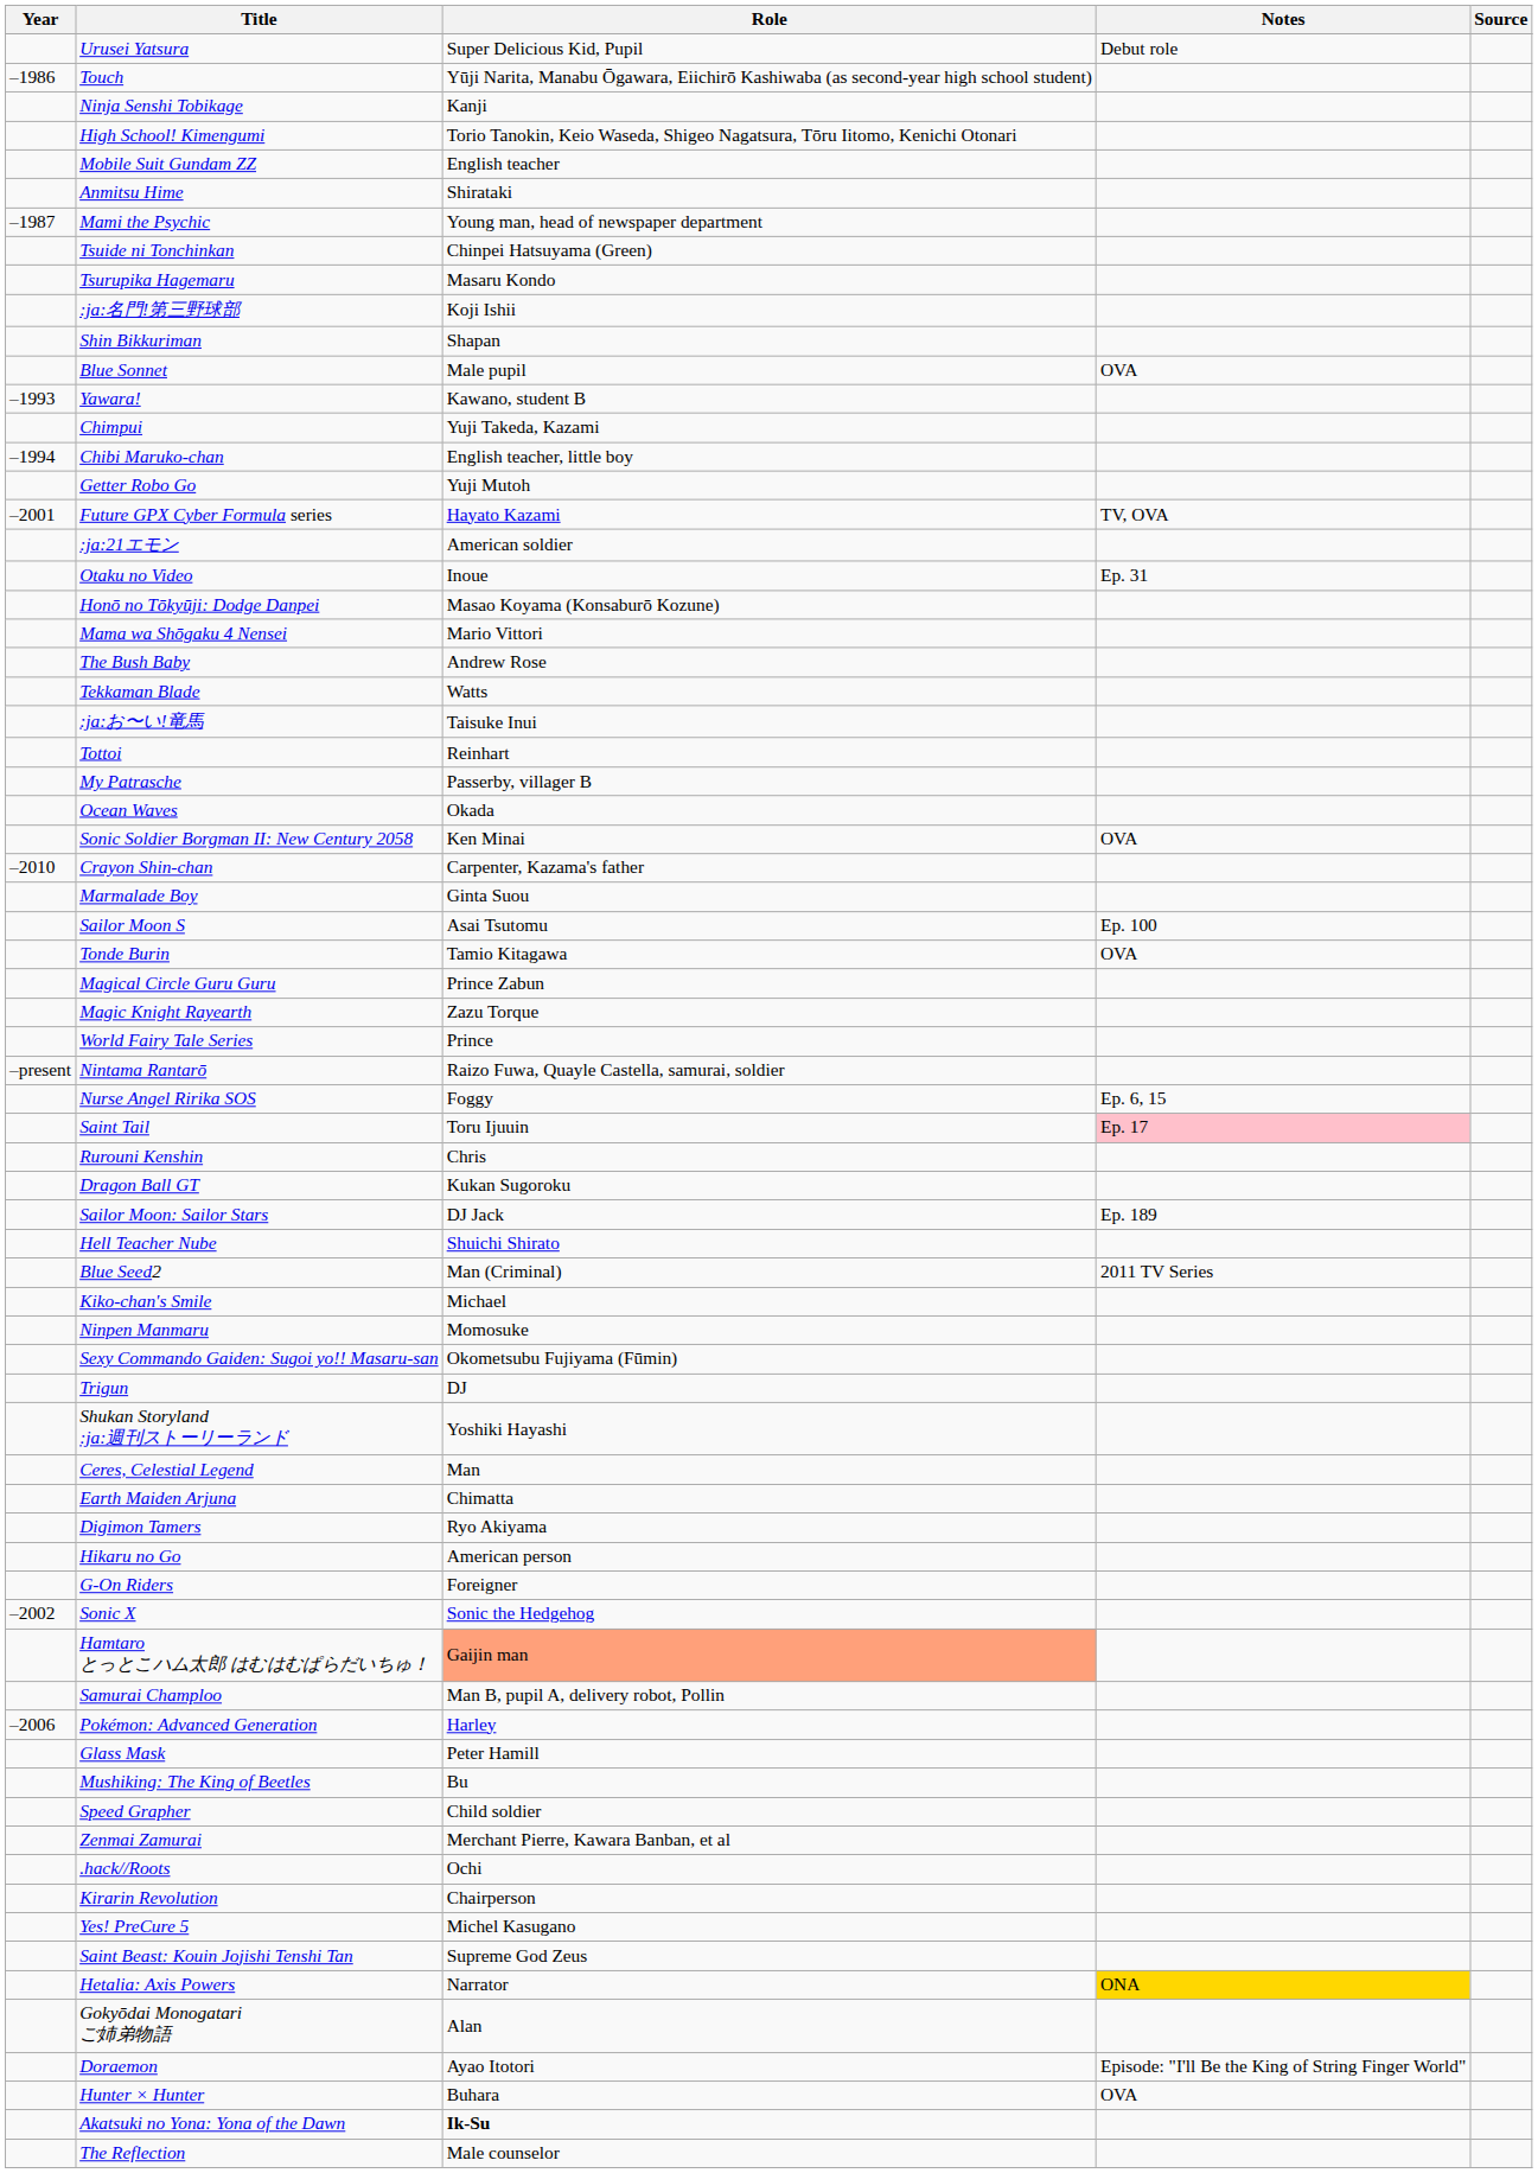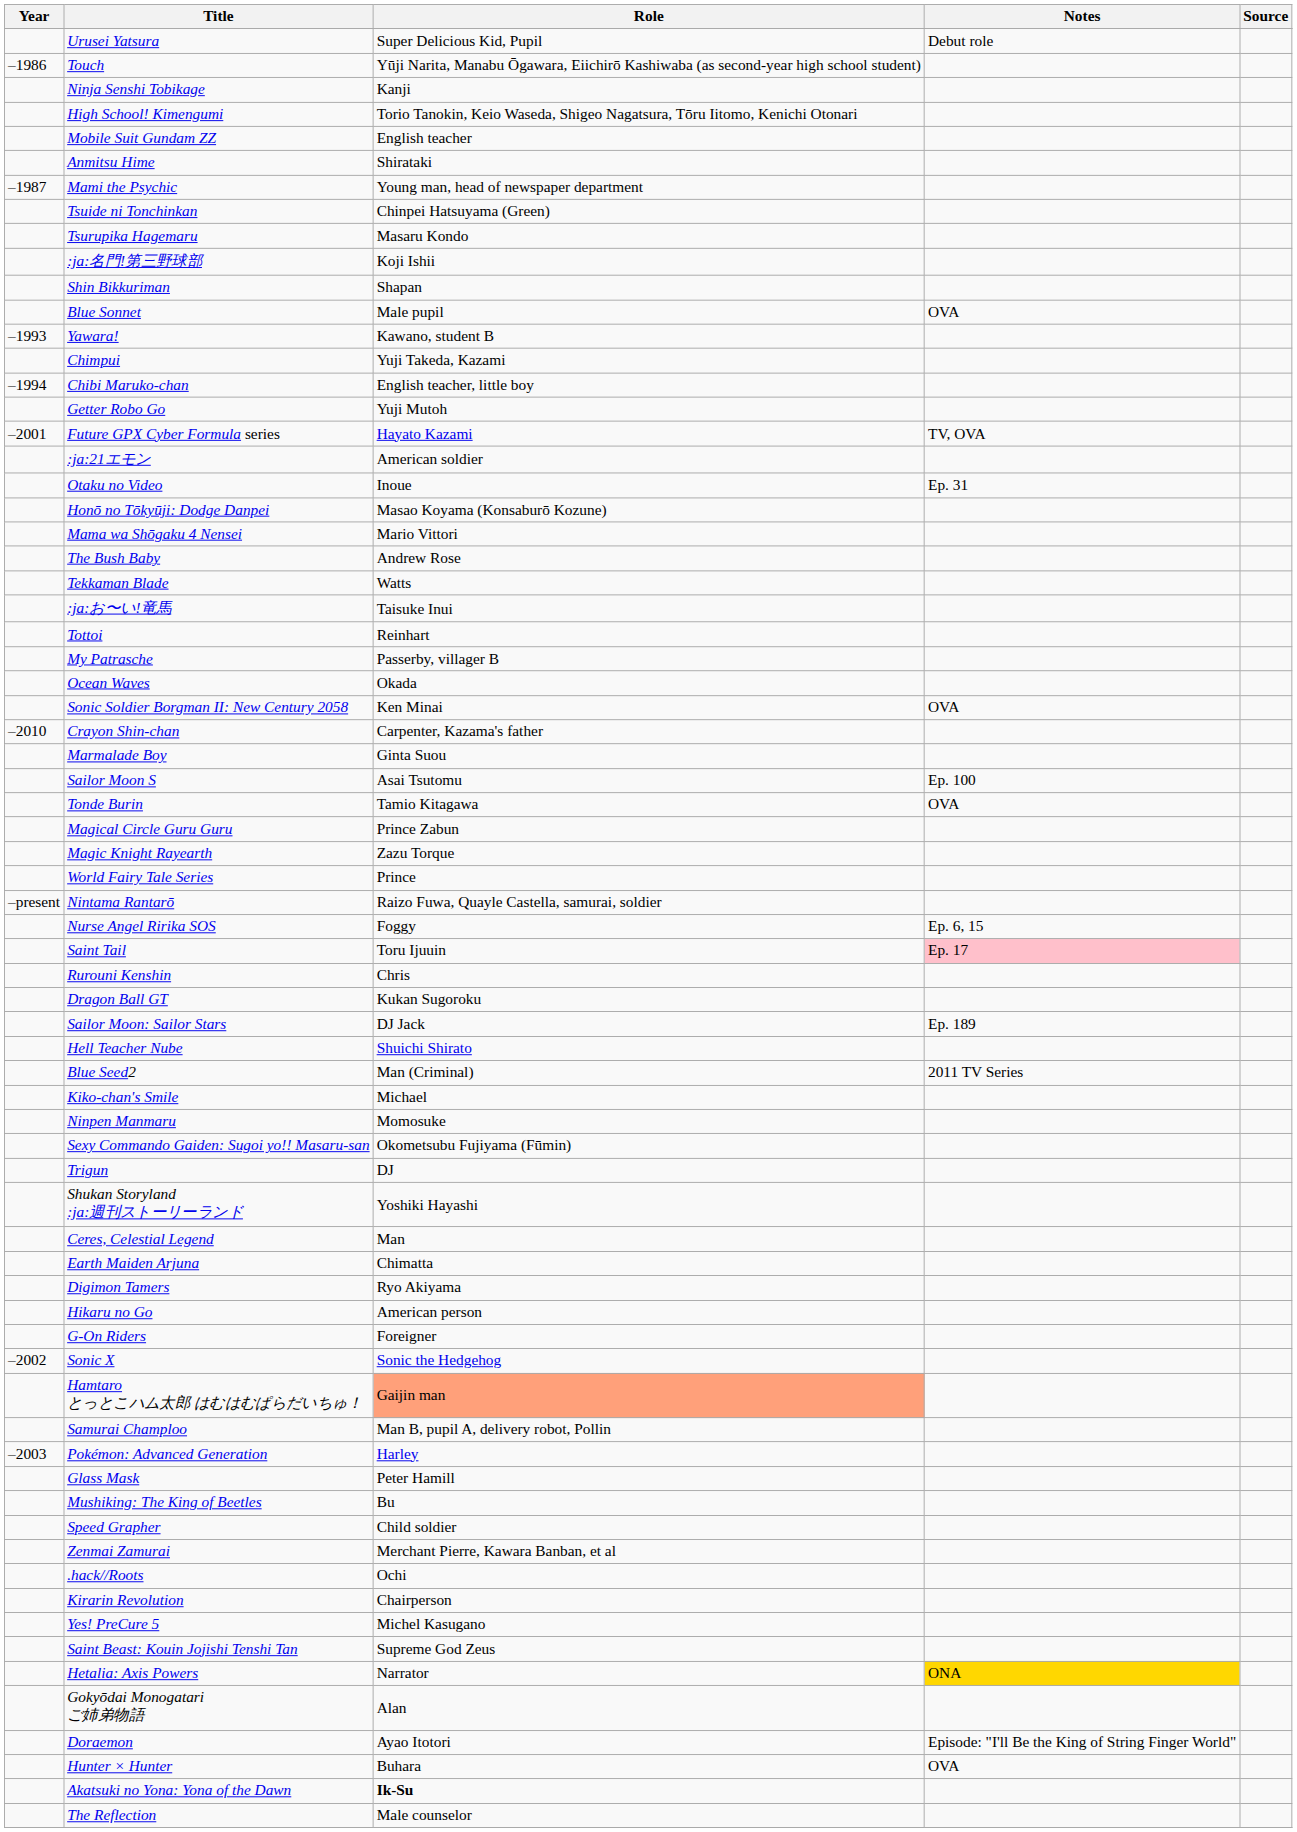 <table class="wikitable sortable plainrowheaders">
 <tr>
 <th>Year</th>
 <th>Title</th>
 <th>Role</th>
 <th class="unsortable">Notes</th>
 <th class="unsortable">Source</th>
 </tr>
 <tr>
 </tr>
 <tr>
 <td></td>
 <td><em><a href='#'>Urusei Yatsura</a></em></td>
 <td>Super Delicious Kid, Pupil</td>
 <td>Debut role</td>
 <td></td>
 </tr>
 <tr>
 <td>–1986</td>
 <td><em><a href='#'>Touch</a></em></td>
 <td>Yūji Narita, Manabu Ōgawara, Eiichirō Kashiwaba (as second-year high school student)</td>
 <td></td>
 <td></td>
 </tr>
 <tr>
 <td></td>
 <td><em><a href='#'>Ninja Senshi Tobikage</a></em></td>
 <td>Kanji</td>
 <td></td>
 <td></td>
 </tr>
 <tr>
 <td></td>
 <td><em><a href='#'>High School! Kimengumi</a></em></td>
 <td>Torio Tanokin, Keio Waseda, Shigeo Nagatsura, Tōru Iitomo, Kenichi Otonari</td>
 <td></td>
 <td></td>
 </tr>
 <tr>
 <td></td>
 <td><em><a href='#'>Mobile Suit Gundam ZZ</a></em></td>
 <td>English teacher</td>
 <td></td>
 <td></td>
 </tr>
 <tr>
 <td></td>
 <td><em><a href='#'>Anmitsu Hime</a></em></td>
 <td>Shirataki</td>
 <td></td>
 <td></td>
 </tr>
 <tr>
 <td>–1987</td>
 <td><em><a href='#'>Mami the Psychic</a></em></td>
 <td>Young man, head of newspaper department</td>
 <td></td>
 <td></td>
 </tr>
 <tr>
 <td></td>
 <td><em><a href='#'>Tsuide ni Tonchinkan</a></em></td>
 <td>Chinpei Hatsuyama (Green)</td>
 <td></td>
 <td></td>
 </tr>
 <tr>
 <td></td>
 <td><em><a href='#'>Tsurupika Hagemaru</a></em></td>
 <td>Masaru Kondo</td>
 <td></td>
 <td></td>
 </tr>
 <tr>
 <td></td>
 <td><em><a href='#'>:ja:名門!第三野球部</a></em></td>
 <td>Koji Ishii</td>
 <td></td>
 <td></td>
 </tr>
 <tr>
 <td></td>
 <td><em><a href='#'>Shin Bikkuriman</a></em></td>
 <td>Shapan</td>
 <td></td>
 <td></td>
 </tr>
 <tr>
 <td></td>
 <td><em><a href='#'>Blue Sonnet</a></em></td>
 <td>Male pupil</td>
 <td>OVA</td>
 <td></td>
 </tr>
 <tr>
 <td>–1993</td>
 <td><em><a href='#'>Yawara!</a></em></td>
 <td>Kawano, student B</td>
 <td></td>
 <td></td>
 </tr>
 <tr>
 <td></td>
 <td><em><a href='#'>Chimpui</a></em></td>
 <td>Yuji Takeda, Kazami</td>
 <td></td>
 <td></td>
 </tr>
 <tr>
 <td>–1994</td>
 <td><em><a href='#'>Chibi Maruko-chan</a></em></td>
 <td>English teacher, little boy</td>
 <td></td>
 <td></td>
 </tr>
 <tr>
 <td></td>
 <td><em><a href='#'>Getter Robo Go</a></em></td>
 <td>Yuji Mutoh</td>
 <td></td>
 <td></td>
 </tr>
 <tr>
 <td>–2001</td>
 <td><em><a href='#'>Future GPX Cyber Formula</a></em> series</td>
 <td><a href='#'>Hayato Kazami</a></td>
 <td>TV, OVA</td>
 <td></td>
 </tr>
 <tr>
 <td></td>
 <td><em><a href='#'>:ja:21エモン</a></em></td>
 <td>American soldier</td>
 <td></td>
 <td></td>
 </tr>
 <tr>
 <td></td>
 <td><em><a href='#'>Otaku no Video</a></em></td>
 <td>Inoue</td>
 <td>Ep. 31</td>
 <td></td>
 </tr>
 <tr>
 <td></td>
 <td><em><a href='#'>Honō no Tōkyūji: Dodge Danpei</a></em></td>
 <td>Masao Koyama (Konsaburō Kozune)</td>
 <td></td>
 <td></td>
 </tr>
 <tr>
 <td></td>
 <td><em><a href='#'>Mama wa Shōgaku 4 Nensei</a></em></td>
 <td>Mario Vittori</td>
 <td></td>
 <td></td>
 </tr>
 <tr>
 <td></td>
 <td><em><a href='#'>The Bush Baby</a></em></td>
 <td>Andrew Rose</td>
 <td></td>
 <td></td>
 </tr>
 <tr>
 <td></td>
 <td><em><a href='#'>Tekkaman Blade</a></em></td>
 <td>Watts</td>
 <td></td>
 <td></td>
 </tr>
 <tr>
 <td></td>
 <td><em><a href='#'>:ja:お〜い!竜馬</a></em></td>
 <td>Taisuke Inui</td>
 <td></td>
 <td></td>
 </tr>
 <tr>
 <td></td>
 <td><em><a href='#'>Tottoi</a></em></td>
 <td>Reinhart</td>
 <td></td>
 <td></td>
 </tr>
 <tr>
 <td></td>
 <td><em><a href='#'>My Patrasche</a></em></td>
 <td>Passerby, villager B</td>
 <td></td>
 <td></td>
 </tr>
 <tr>
 <td></td>
 <td><em><a href='#'>Ocean Waves</a></em></td>
 <td>Okada</td>
 <td></td>
 <td></td>
 </tr>
 <tr>
 <td></td>
 <td><em><a href='#'>Sonic Soldier Borgman II: New Century 2058</a></em></td>
 <td>Ken Minai</td>
 <td>OVA</td>
 <td></td>
 </tr>
 <tr>
 <td>–2010</td>
 <td><em><a href='#'>Crayon Shin-chan</a></em></td>
 <td>Carpenter, Kazama's father</td>
 <td></td>
 <td></td>
 </tr>
 <tr>
 <td></td>
 <td><em><a href='#'>Marmalade Boy</a></em></td>
 <td>Ginta Suou</td>
 <td></td>
 <td></td>
 </tr>
 <tr>
 <td></td>
 <td><em><a href='#'>Sailor Moon S</a></em></td>
 <td>Asai Tsutomu</td>
 <td>Ep. 100</td>
 <td></td>
 </tr>
 <tr>
 <td></td>
 <td><em><a href='#'>Tonde Burin</a></em></td>
 <td>Tamio Kitagawa</td>
 <td>OVA</td>
 <td></td>
 </tr>
 <tr>
 <td></td>
 <td><em><a href='#'>Magical Circle Guru Guru</a></em></td>
 <td>Prince Zabun</td>
 <td></td>
 <td></td>
 </tr>
 <tr>
 <td></td>
 <td><em><a href='#'>Magic Knight Rayearth</a></em></td>
 <td>Zazu Torque</td>
 <td></td>
 <td></td>
 </tr>
 <tr>
 <td></td>
 <td><em><a href='#'>World Fairy Tale Series</a></em></td>
 <td>Prince</td>
 <td></td>
 <td></td>
 </tr>
 <tr>
 <td>–present</td>
 <td><em><a href='#'>Nintama Rantarō</a></em></td>
 <td>Raizo Fuwa, Quayle Castella, samurai, soldier</td>
 <td></td>
 <td></td>
 </tr>
 <tr>
 <td></td>
 <td><em><a href='#'>Nurse Angel Ririka SOS</a></em></td>
 <td>Foggy</td>
 <td>Ep. 6, 15</td>
 <td></td>
 </tr>
 <tr>
 <td></td>
 <td><em><a href='#'>Saint Tail</a></em></td>
 <td>Toru Ijuuin</td>
 <td style="background: pink;">Ep. 17</td>
 <td></td>
 </tr>
 <tr>
 <td></td>
 <td><em><a href='#'>Rurouni Kenshin</a></em></td>
 <td>Chris</td>
 <td></td>
 <td></td>
 </tr>
 <tr>
 <td></td>
 <td><em><a href='#'>Dragon Ball GT</a></em></td>
 <td>Kukan Sugoroku</td>
 <td></td>
 <td></td>
 </tr>
 <tr>
 <td></td>
 <td><em><a href='#'>Sailor Moon: Sailor Stars</a></em></td>
 <td>DJ Jack</td>
 <td>Ep. 189</td>
 <td></td>
 </tr>
 <tr>
 <td></td>
 <td><em><a href='#'>Hell Teacher Nube</a></em></td>
 <td><a href='#'>Shuichi Shirato</a></td>
 <td></td>
 <td></td>
 </tr>
 <tr>
 <td></td>
 <td><em><a href='#'>Blue Seed</a>2</em></td>
 <td>Man (Criminal)</td>
 <td>2011 TV Series</td>
 <td></td>
 </tr>
 <tr>
 <td></td>
 <td><em><a href='#'>Kiko-chan's Smile</a></em></td>
 <td>Michael</td>
 <td></td>
 <td></td>
 </tr>
 <tr>
 <td></td>
 <td><em><a href='#'>Ninpen Manmaru</a></em></td>
 <td>Momosuke</td>
 <td></td>
 <td></td>
 </tr>
 <tr>
 <td></td>
 <td><em><a href='#'>Sexy Commando Gaiden: Sugoi yo!! Masaru-san</a></em></td>
 <td>Okometsubu Fujiyama (Fūmin)</td>
 <td></td>
 <td></td>
 </tr>
 <tr>
 <td></td>
 <td><em><a href='#'>Trigun</a></em></td>
 <td>DJ</td>
 <td></td>
 <td></td>
 </tr>
 <tr>
 <td></td>
 <td><em>Shukan Storyland<br><a href='#'>:ja:週刊ストーリーランド</a></em></td>
 <td>Yoshiki Hayashi</td>
 <td></td>
 <td></td>
 </tr>
 <tr>
 <td></td>
 <td><em><a href='#'>Ceres, Celestial Legend</a></em></td>
 <td>Man</td>
 <td></td>
 <td></td>
 </tr>
 <tr>
 <td></td>
 <td><em><a href='#'>Earth Maiden Arjuna</a></em></td>
 <td>Chimatta</td>
 <td></td>
 <td></td>
 </tr>
 <tr>
 <td></td>
 <td><em><a href='#'>Digimon Tamers</a></em></td>
 <td>Ryo Akiyama</td>
 <td></td>
 <td></td>
 </tr>
 <tr>
 <td></td>
 <td><em><a href='#'>Hikaru no Go</a></em></td>
 <td>American person</td>
 <td></td>
 <td></td>
 </tr>
 <tr>
 <td></td>
 <td><em><a href='#'>G-On Riders</a></em></td>
 <td>Foreigner</td>
 <td></td>
 <td></td>
 </tr>
 <tr>
 <td>–2002</td>
 <td><em><a href='#'>Sonic X</a></em></td>
 <td><a href='#'>Sonic the Hedgehog</a></td>
 <td></td>
 <td></td>
 </tr>
 <tr>
 <td></td>
 <td><em><a href='#'>Hamtaro</a><br>とっとこハム太郎 はむはむぱらだいちゅ！</em></td>
 <td style="background: lightsalmon;">Gaijin man</td>
 <td></td>
 <td></td>
 </tr>
 <tr>
 <td></td>
 <td><em><a href='#'>Samurai Champloo</a></em></td>
 <td>Man B, pupil A, delivery robot, Pollin</td>
 <td></td>
 <td></td>
 </tr>
 <tr>
-<td>–2006</td>
+<td>–2003</td>
 <td><em><a href='#'>Pokémon: Advanced Generation</a></em></td>
 <td><a href='#'>Harley</a></td>
 <td></td>
 <td></td>
 </tr>
 <tr>
 <td></td>
 <td><em><a href='#'>Glass Mask</a></em></td>
 <td>Peter Hamill</td>
 <td></td>
 <td></td>
 </tr>
 <tr>
 <td></td>
 <td><em><a href='#'>Mushiking: The King of Beetles</a></em></td>
 <td>Bu</td>
 <td></td>
 <td></td>
 </tr>
 <tr>
 <td></td>
 <td><em><a href='#'>Speed Grapher</a></em></td>
 <td>Child soldier</td>
 <td></td>
 <td></td>
 </tr>
 <tr>
 <td></td>
 <td><em><a href='#'>Zenmai Zamurai</a></em></td>
 <td>Merchant Pierre, Kawara Banban, et al</td>
 <td></td>
 <td></td>
 </tr>
 <tr>
 <td></td>
 <td><em><a href='#'>.hack//Roots</a></em></td>
 <td>Ochi</td>
 <td></td>
 <td></td>
 </tr>
 <tr>
 <td></td>
 <td><em><a href='#'>Kirarin Revolution</a></em></td>
 <td>Chairperson</td>
 <td></td>
 <td></td>
 </tr>
 <tr>
 <td></td>
 <td><em><a href='#'>Yes! PreCure 5</a></em></td>
 <td>Michel Kasugano</td>
 <td></td>
 <td></td>
 </tr>
 <tr>
 <td></td>
 <td><em><a href='#'>Saint Beast: Kouin Jojishi Tenshi Tan</a></em></td>
 <td>Supreme God Zeus</td>
 <td></td>
 <td></td>
 </tr>
 <tr>
 <td></td>
 <td><em><a href='#'>Hetalia: Axis Powers</a></em></td>
 <td>Narrator</td>
 <td style="background: gold;">ONA</td>
 <td></td>
 </tr>
 <tr>
 <td></td>
 <td><em>Gokyōdai Monogatari<br>ご姉弟物語</em></td>
 <td>Alan</td>
 <td></td>
 <td></td>
 </tr>
 <tr>
 <td></td>
 <td><em><a href='#'>Doraemon</a></em></td>
 <td>Ayao Itotori</td>
 <td>Episode: "I'll Be the King of String Finger World"</td>
 <td></td>
 </tr>
 <tr>
 <td></td>
 <td><em><a href='#'>Hunter × Hunter</a></em></td>
 <td>Buhara</td>
 <td>OVA</td>
 <td></td>
 </tr>
 <tr>
 <td></td>
 <td><em><a href='#'>Akatsuki no Yona: Yona of the Dawn</a></em></td>
 <td><strong>Ik-Su</strong></td>
 <td></td>
 <td></td>
 </tr>
 <tr>
 <td></td>
 <td><em><a href='#'>The Reflection</a></em></td>
 <td>Male counselor</td>
 <td></td>
 <td></td>
 </tr>
 <tr>
 </tr>
 </table>
